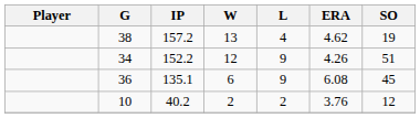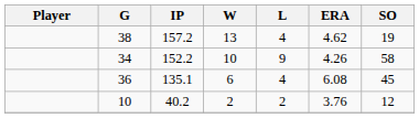 <table class="wikitable sortable">
 <tr>
 <th bgcolor="#DDDDFF" width="16%">Player</th>
 <th bgcolor="#DDDDFF" width="9%">G</th>
 <th bgcolor="#DDDDFF" width="9%">IP</th>
 <th bgcolor="#DDDDFF" width="9%">W</th>
 <th bgcolor="#DDDDFF" width="9%">L</th>
 <th bgcolor="#DDDDFF" width="9%">ERA</th>
 <th bgcolor="#DDDDFF" width="9%">SO</th>
 </tr>
 <tr align="center">
 <td></td>
 <td>38</td>
 <td>157.2</td>
 <td>13</td>
 <td>4</td>
 <td>4.62</td>
 <td>19</td>
 </tr>
 <tr align="center">
 <td></td>
 <td>34</td>
 <td>152.2</td>
-<td>12</td>
+<td>10</td>
 <td>9</td>
 <td>4.26</td>
-<td>51</td>
+<td>58</td>
 </tr>
 <tr align="center">
 <td></td>
 <td>36</td>
 <td>135.1</td>
 <td>6</td>
-<td>9</td>
+<td>4</td>
 <td>6.08</td>
 <td>45</td>
 </tr>
 <tr align="center">
 <td></td>
 <td>10</td>
 <td>40.2</td>
 <td>2</td>
 <td>2</td>
 <td>3.76</td>
 <td>12</td>
 </tr>
 <tr align="center">
 </tr>
 </table>
